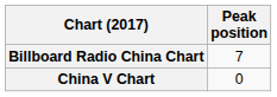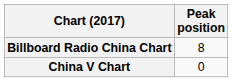 <table class="wikitable plainrowheaders sortable" style="text-align:center;" border="1">
 <tr>
 <th scope="col">Chart (2017)</th>
 <th scope="col">Peak<br>position</th>
 </tr>
 <tr>
 <th scope="row">Billboard Radio China Chart</th>
-<td>7</td>
+<td>8</td>
 </tr>
 <tr>
 <th scope="row">China V Chart</th>
 <td>0</td>
 </tr>
 </table>
